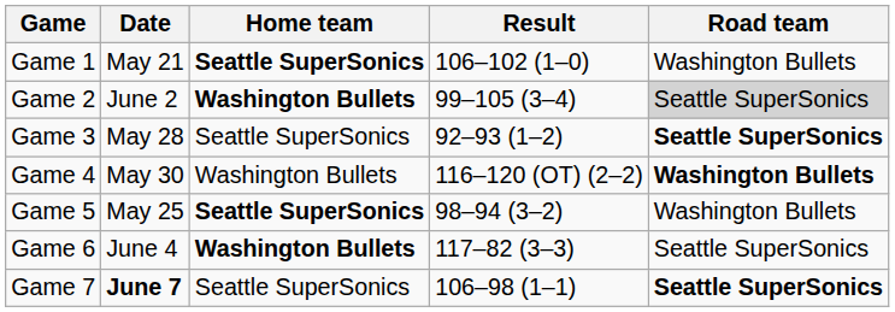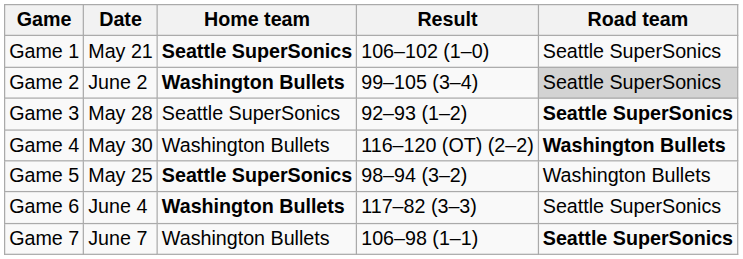 <table class="wikitable">
 <tr>
 <th>Game</th>
 <th>Date</th>
 <th>Home team</th>
 <th>Result</th>
 <th>Road team</th>
 </tr>
 <tr>
 <td>Game 1</td>
 <td>May 21</td>
 <td><strong>Seattle SuperSonics</strong></td>
 <td>106–102 (1–0)</td>
-<td>Washington Bullets</td>
+<td>Seattle SuperSonics</td>
 </tr>
 <tr>
 <td>Game 2</td>
 <td>June 2</td>
 <td><strong>Washington Bullets</strong></td>
 <td>99–105 (3–4)</td>
 <td style="background: lightgrey;">Seattle SuperSonics</td>
 </tr>
 <tr>
 <td>Game 3</td>
 <td>May 28</td>
 <td>Seattle SuperSonics</td>
 <td>92–93 (1–2)</td>
 <td><strong>Seattle SuperSonics</strong></td>
 </tr>
 <tr>
 <td>Game 4</td>
 <td>May 30</td>
 <td>Washington Bullets</td>
 <td>116–120 (OT) (2–2)</td>
 <td><strong>Washington Bullets</strong></td>
 </tr>
 <tr>
 <td>Game 5</td>
 <td>May 25</td>
 <td><strong>Seattle SuperSonics</strong></td>
 <td>98–94 (3–2)</td>
 <td>Washington Bullets</td>
 </tr>
 <tr>
 <td>Game 6</td>
 <td>June 4</td>
 <td><strong>Washington Bullets</strong></td>
 <td>117–82 (3–3)</td>
 <td>Seattle SuperSonics</td>
 </tr>
 <tr>
 <td>Game 7</td>
-<td><strong>June 7</strong></td>
-<td>Seattle SuperSonics</td>
+<td>June 7</td>
+<td>Washington Bullets</td>
 <td>106–98 (1–1)</td>
 <td><strong>Seattle SuperSonics</strong></td>
 </tr>
 </table>
